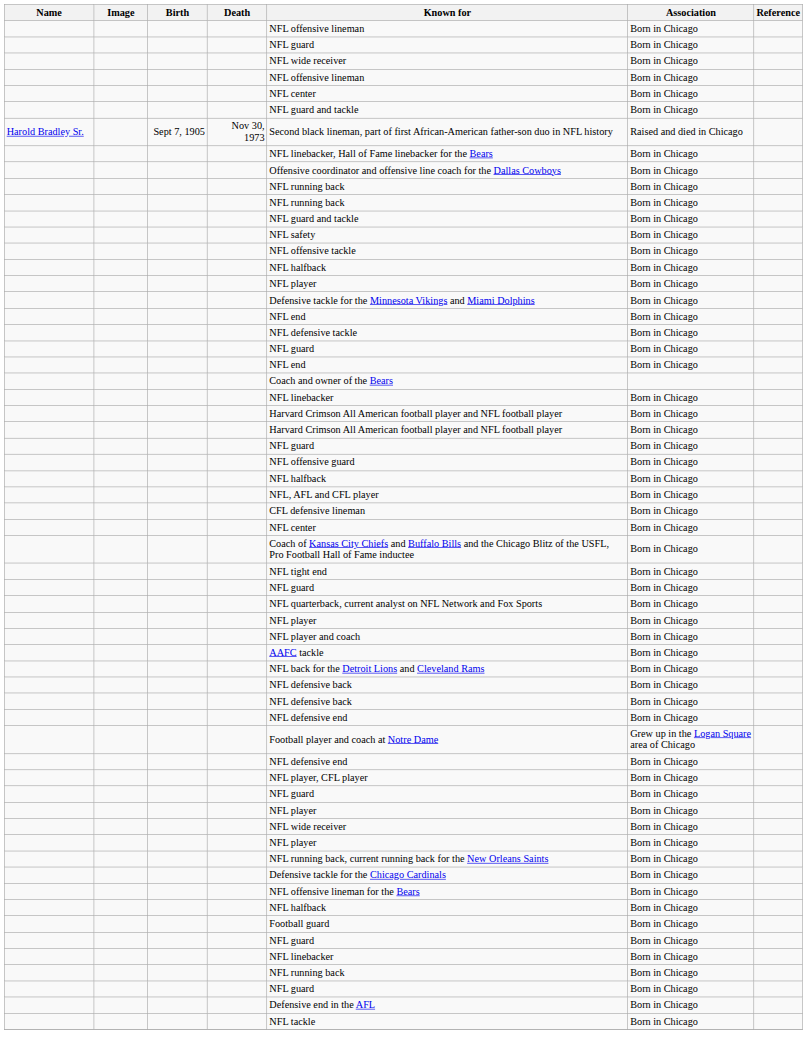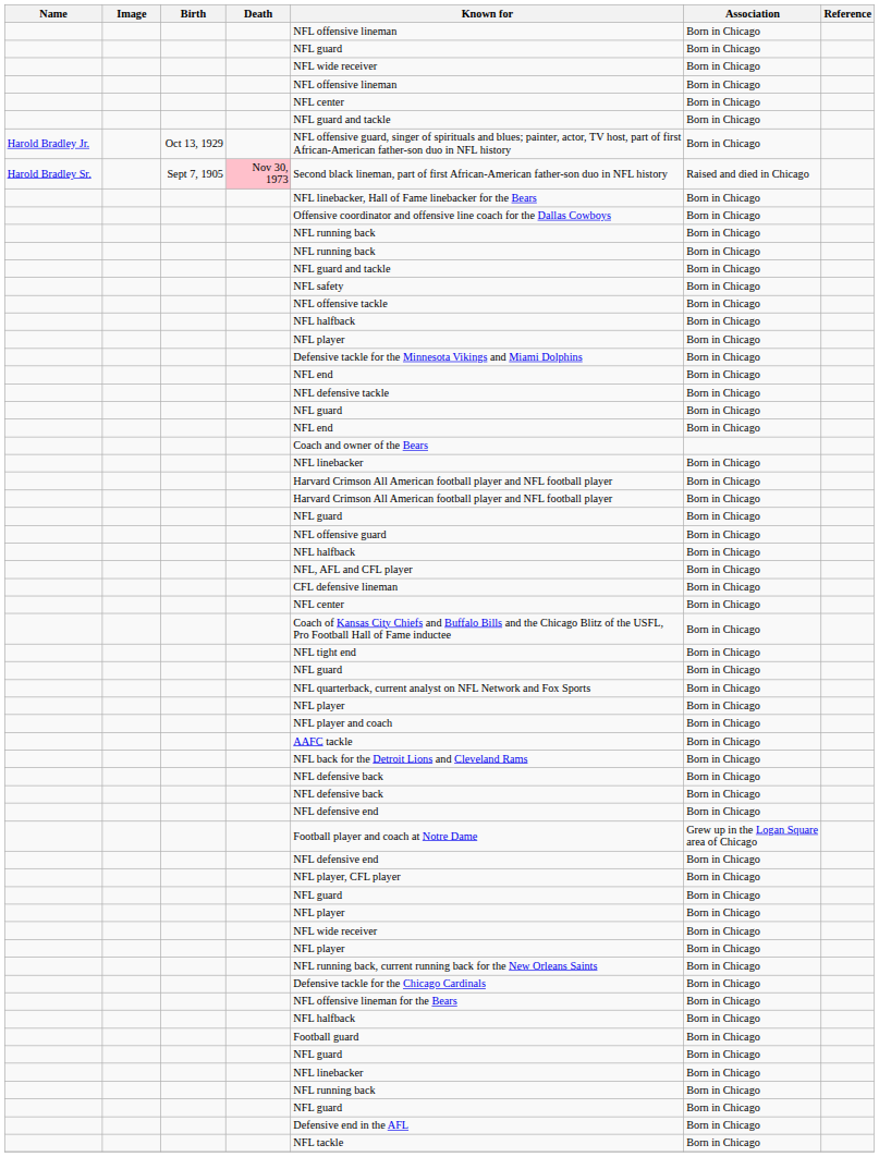 <table class="wikitable sortable">
 <tr>
 <th scope="col" width="140">Name</th>
 <th scope="col" width="80" class="unsortable">Image</th>
 <th scope="col" width="90">Birth</th>
 <th scope="col" width="90">Death</th>
 <th scope="col" width="600" class="unsortable">Known for</th>
 <th scope="col" width="200" class="unsortable">Association</th>
 <th scope="col" width="30" class="unsortable">Reference</th>
 </tr>
 <tr>
 <td></td>
 <td></td>
 <td align=right></td>
 <td></td>
 <td>NFL offensive lineman</td>
 <td>Born in Chicago</td>
 <td align="center"></td>
 </tr>
 <tr>
 <td></td>
 <td></td>
 <td align=right></td>
 <td></td>
 <td>NFL guard</td>
 <td>Born in Chicago</td>
 <td align="center"></td>
 </tr>
 <tr>
 <td></td>
 <td></td>
 <td align=right></td>
 <td></td>
 <td>NFL wide receiver</td>
 <td>Born in Chicago</td>
 <td align="center"></td>
 </tr>
 <tr>
 <td></td>
 <td></td>
 <td align=right></td>
 <td align=right></td>
 <td>NFL offensive lineman</td>
 <td>Born in Chicago</td>
 <td align="center"></td>
 </tr>
 <tr>
 <td></td>
 <td></td>
 <td align=right></td>
 <td align=right></td>
 <td>NFL center</td>
 <td>Born in Chicago</td>
 <td align="center"></td>
 </tr>
 <tr>
 <td></td>
 <td></td>
 <td align=right></td>
 <td align=right></td>
 <td>NFL guard and tackle</td>
 <td>Born in Chicago</td>
 <td align="center"></td>
 </tr>
 <tr>
+<td><a href='#'>Harold Bradley Jr.</a></td>
+<td></td>
+<td align=right>Oct 13, 1929</td>
+<td></td>
+<td>NFL offensive guard, singer of spirituals and blues; painter, actor, TV host, part of first African-American father-son duo in NFL history</td>
+<td>Born in Chicago</td>
+<td></td>
+</tr>
+<tr>
 <td><a href='#'>Harold Bradley Sr.</a></td>
 <td></td>
 <td align=right>Sept 7, 1905</td>
-<td align=right>Nov 30, 1973</td>
+<td align=right style="background: pink;">Nov 30, 1973</td>
 <td>Second black lineman, part of first African-American father-son duo in NFL history</td>
 <td>Raised and died in Chicago</td>
 <td></td>
 </tr>
 <tr>
 <td></td>
 <td></td>
 <td align=right></td>
 <td align=right></td>
 <td>NFL linebacker, Hall of Fame linebacker for the <a href='#'>Bears</a></td>
 <td>Born in Chicago</td>
 <td align="center"></td>
 </tr>
 <tr>
 <td></td>
 <td></td>
 <td align=right></td>
 <td></td>
 <td>Offensive coordinator and offensive line coach for the <a href='#'>Dallas Cowboys</a></td>
 <td>Born in Chicago</td>
 <td align="center"></td>
 </tr>
 <tr>
 <td></td>
 <td></td>
 <td align=right></td>
 <td></td>
 <td>NFL running back</td>
 <td>Born in Chicago</td>
 <td align="center"></td>
 </tr>
 <tr>
 <td></td>
 <td></td>
 <td align=right></td>
 <td align=right></td>
 <td>NFL running back</td>
 <td>Born in Chicago</td>
 <td align="center"></td>
 </tr>
 <tr>
 <td></td>
 <td></td>
 <td align=right></td>
 <td align=right></td>
 <td>NFL guard and tackle</td>
 <td>Born in Chicago</td>
 <td align="center"></td>
 </tr>
 <tr>
 <td></td>
 <td></td>
 <td align=right></td>
 <td></td>
 <td>NFL safety</td>
 <td>Born in Chicago</td>
 <td align="center"></td>
 </tr>
 <tr>
 <td></td>
 <td></td>
 <td align=right></td>
 <td></td>
 <td>NFL offensive tackle</td>
 <td>Born in Chicago</td>
 <td align="center"></td>
 </tr>
 <tr>
 <td></td>
 <td></td>
 <td align=right></td>
 <td align=right></td>
 <td>NFL halfback</td>
 <td>Born in Chicago</td>
 <td align="center"></td>
 </tr>
 <tr>
 <td></td>
 <td></td>
 <td align=right></td>
 <td align=right></td>
 <td>NFL player</td>
 <td>Born in Chicago</td>
 <td align="center"></td>
 </tr>
 <tr>
 <td></td>
 <td></td>
 <td align=right></td>
 <td></td>
 <td>Defensive tackle for the <a href='#'>Minnesota Vikings</a> and <a href='#'>Miami Dolphins</a></td>
 <td>Born in Chicago</td>
 <td align="center"></td>
 </tr>
 <tr>
 <td></td>
 <td></td>
 <td align=right></td>
 <td align=right></td>
 <td>NFL end</td>
 <td>Born in Chicago</td>
 <td align="center"></td>
 </tr>
 <tr>
 <td></td>
 <td></td>
 <td align=right></td>
 <td></td>
 <td>NFL defensive tackle</td>
 <td>Born in Chicago</td>
 <td align="center"></td>
 </tr>
 <tr>
 <td></td>
 <td></td>
 <td align=right></td>
 <td align=right></td>
 <td>NFL guard</td>
 <td>Born in Chicago</td>
 <td align="center"></td>
 </tr>
 <tr>
 <td></td>
 <td></td>
 <td align=right></td>
 <td align=right></td>
 <td>NFL end</td>
 <td>Born in Chicago</td>
 <td align="center"></td>
 </tr>
 <tr>
 <td></td>
 <td></td>
 <td align=right></td>
 <td align=right></td>
 <td>Coach and owner of the <a href='#'>Bears</a></td>
 <td></td>
 <td align="center"></td>
 </tr>
 <tr>
 <td></td>
 <td></td>
 <td align=right></td>
 <td></td>
 <td>NFL linebacker</td>
 <td>Born in Chicago</td>
 <td align="center"></td>
 </tr>
 <tr>
 <td></td>
 <td></td>
 <td align=right></td>
 <td align=right></td>
 <td>Harvard Crimson All American football player and NFL football player</td>
 <td>Born in Chicago</td>
 <td align="center"></td>
 </tr>
 <tr>
 <td></td>
 <td></td>
 <td align=right></td>
 <td align=right></td>
 <td>Harvard Crimson All American football player and NFL football player</td>
 <td>Born in Chicago</td>
 <td align="center"></td>
 </tr>
 <tr>
 <td></td>
 <td></td>
 <td align=right></td>
 <td align=right></td>
 <td>NFL guard</td>
 <td>Born in Chicago</td>
 <td align="center"></td>
 </tr>
 <tr>
 <td></td>
 <td></td>
 <td align=right></td>
 <td align=right></td>
 <td>NFL offensive guard</td>
 <td>Born in Chicago</td>
 <td align="center"></td>
 </tr>
 <tr>
 <td></td>
 <td></td>
 <td align=right></td>
 <td></td>
 <td>NFL halfback</td>
 <td>Born in Chicago</td>
 <td align="center"></td>
 </tr>
 <tr>
 <td></td>
 <td></td>
 <td align=right></td>
 <td align=right></td>
 <td>NFL, AFL and CFL player</td>
 <td>Born in Chicago</td>
 <td align="center"></td>
 </tr>
 <tr>
 <td></td>
 <td></td>
 <td align=right></td>
 <td></td>
 <td>CFL defensive lineman</td>
 <td>Born in Chicago</td>
 <td align="center"></td>
 </tr>
 <tr>
 <td></td>
 <td></td>
 <td align=right></td>
 <td></td>
 <td>NFL center</td>
 <td>Born in Chicago</td>
 <td align="center"></td>
 </tr>
 <tr>
 <td></td>
 <td></td>
 <td align=right></td>
 <td></td>
 <td>Coach of <a href='#'>Kansas City Chiefs</a> and <a href='#'>Buffalo Bills</a> and the Chicago Blitz of the USFL, Pro Football Hall of Fame inductee</td>
 <td>Born in Chicago</td>
 <td align="center"></td>
 </tr>
 <tr>
 <td></td>
 <td></td>
 <td align=right></td>
 <td></td>
 <td>NFL tight end</td>
 <td>Born in Chicago</td>
 <td align="center"></td>
 </tr>
 <tr>
 <td></td>
 <td></td>
 <td align=right></td>
 <td></td>
 <td>NFL guard</td>
 <td>Born in Chicago</td>
 <td align="center"></td>
 </tr>
 <tr>
 <td></td>
 <td></td>
 <td align=right></td>
 <td></td>
 <td>NFL quarterback, current analyst on NFL Network and Fox Sports</td>
 <td>Born in Chicago</td>
 <td align="center"></td>
 </tr>
 <tr>
 <td></td>
 <td></td>
 <td align=right></td>
 <td></td>
 <td>NFL player</td>
 <td>Born in Chicago</td>
 <td align="center"></td>
 </tr>
 <tr>
 <td></td>
 <td></td>
 <td align=right></td>
 <td></td>
 <td>NFL player and coach</td>
 <td>Born in Chicago</td>
 <td align="center"></td>
 </tr>
 <tr>
 <td></td>
 <td></td>
 <td align=right></td>
 <td align=right></td>
 <td><a href='#'>AAFC</a> tackle</td>
 <td>Born in Chicago</td>
 <td align="center"></td>
 </tr>
 <tr>
 <td></td>
 <td></td>
 <td align=right></td>
 <td align=right></td>
 <td>NFL back for the <a href='#'>Detroit Lions</a> and <a href='#'>Cleveland Rams</a></td>
 <td>Born in Chicago</td>
 <td align="center"></td>
 </tr>
 <tr>
 <td></td>
 <td></td>
 <td align=right></td>
 <td></td>
 <td>NFL defensive back</td>
 <td>Born in Chicago</td>
 <td align="center"></td>
 </tr>
 <tr>
 <td></td>
 <td></td>
 <td align=right></td>
 <td></td>
 <td>NFL defensive back</td>
 <td>Born in Chicago</td>
 <td align="center"></td>
 </tr>
 <tr>
 <td></td>
 <td></td>
 <td align=right></td>
 <td></td>
 <td>NFL defensive end</td>
 <td>Born in Chicago</td>
 <td align="center"></td>
 </tr>
 <tr>
 <td></td>
 <td></td>
 <td align=right></td>
 <td align=right></td>
 <td>Football player and coach at <a href='#'>Notre Dame</a></td>
 <td>Grew up in the <a href='#'>Logan Square</a> area of Chicago</td>
 <td align="center"></td>
 </tr>
 <tr>
 <td></td>
 <td></td>
 <td align=right></td>
 <td></td>
 <td>NFL defensive end</td>
 <td>Born in Chicago</td>
 <td align="center"></td>
 </tr>
 <tr>
 <td></td>
 <td></td>
 <td align=right></td>
 <td></td>
 <td>NFL player, CFL player</td>
 <td>Born in Chicago</td>
 <td align="center"></td>
 </tr>
 <tr>
 <td></td>
 <td></td>
 <td align=right></td>
 <td></td>
 <td>NFL guard</td>
 <td>Born in Chicago</td>
 <td align="center"></td>
 </tr>
 <tr>
 <td></td>
 <td></td>
 <td align=right></td>
 <td align=right></td>
 <td>NFL player</td>
 <td>Born in Chicago</td>
 <td align="center"></td>
 </tr>
 <tr>
 <td></td>
 <td></td>
 <td align=right></td>
 <td></td>
 <td>NFL wide receiver</td>
 <td>Born in Chicago</td>
 <td align="center"></td>
 </tr>
 <tr>
 <td></td>
 <td></td>
 <td align=right></td>
 <td align=right></td>
 <td>NFL player</td>
 <td>Born in Chicago</td>
 <td align="center"></td>
 </tr>
 <tr>
 <td></td>
 <td></td>
 <td align=right></td>
 <td></td>
 <td>NFL running back, current running back for the <a href='#'>New Orleans Saints</a></td>
 <td>Born in Chicago</td>
 <td align="center"></td>
 </tr>
 <tr>
 <td></td>
 <td></td>
 <td align=right></td>
 <td align=right></td>
 <td>Defensive tackle for the <a href='#'>Chicago Cardinals</a></td>
 <td>Born in Chicago</td>
 <td align="center"></td>
 </tr>
 <tr>
 <td></td>
 <td></td>
 <td align=right></td>
 <td align=right></td>
 <td>NFL offensive lineman for the <a href='#'>Bears</a></td>
 <td>Born in Chicago</td>
 <td align="center"></td>
 </tr>
 <tr>
 <td></td>
 <td></td>
 <td align=right></td>
 <td align=right></td>
 <td>NFL halfback</td>
 <td>Born in Chicago</td>
 <td align="center"></td>
 </tr>
 <tr>
 <td></td>
 <td></td>
 <td align=right></td>
 <td align=right></td>
 <td>Football guard</td>
 <td>Born in Chicago</td>
 <td align="center"></td>
 </tr>
 <tr>
 <td></td>
 <td></td>
 <td align=right></td>
 <td align=right></td>
 <td>NFL guard</td>
 <td>Born in Chicago</td>
 <td align="center"></td>
 </tr>
 <tr>
 <td></td>
 <td></td>
 <td align=right></td>
 <td></td>
 <td>NFL linebacker</td>
 <td>Born in Chicago</td>
 <td align="center"></td>
 </tr>
 <tr>
 <td></td>
 <td></td>
 <td align=right></td>
 <td></td>
 <td>NFL running back</td>
 <td>Born in Chicago</td>
 <td align="center"></td>
 </tr>
 <tr>
 <td></td>
 <td></td>
 <td align=right></td>
 <td></td>
 <td>NFL guard</td>
 <td>Born in Chicago</td>
 <td align="center"></td>
 </tr>
 <tr>
 <td></td>
 <td></td>
 <td align=right></td>
 <td></td>
 <td>Defensive end in the <a href='#'>AFL</a></td>
 <td>Born in Chicago</td>
 <td align="center"></td>
 </tr>
 <tr>
 <td></td>
 <td></td>
 <td align=right></td>
 <td align=right></td>
 <td>NFL tackle</td>
 <td>Born in Chicago</td>
 <td align="center"></td>
 </tr>
 <tr>
 </tr>
 </table>
